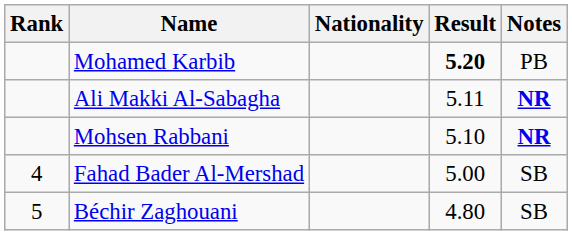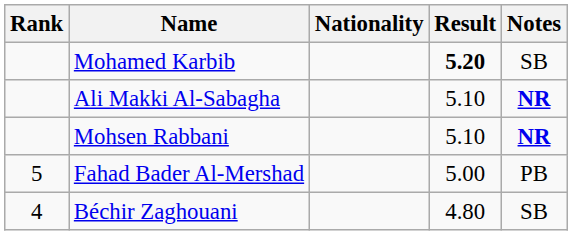 <table class="wikitable sortable" style="text-align:center;font-size:95%">
 <tr>
 <th>Rank</th>
 <th>Name</th>
 <th>Nationality</th>
 <th>Result</th>
 <th>Notes</th>
 </tr>
 <tr>
 <td></td>
 <td align=left><a href='#'>Mohamed Karbib</a></td>
 <td align=left></td>
 <td><strong>5.20</strong></td>
-<td>PB</td>
+<td>SB</td>
 </tr>
 <tr>
 <td></td>
 <td align=left><a href='#'>Ali Makki Al-Sabagha</a></td>
 <td align=left></td>
-<td>5.11</td>
+<td>5.10</td>
 <td><strong><a href='#'>NR</a></strong></td>
 </tr>
 <tr>
 <td></td>
 <td align=left><a href='#'>Mohsen Rabbani</a></td>
 <td align=left></td>
 <td>5.10</td>
 <td><strong><a href='#'>NR</a></strong></td>
 </tr>
 <tr>
-<td>4</td>
+<td>5</td>
 <td align=left><a href='#'>Fahad Bader Al-Mershad</a></td>
 <td align=left></td>
 <td>5.00</td>
-<td>SB</td>
+<td>PB</td>
 </tr>
 <tr>
-<td>5</td>
+<td>4</td>
 <td align=left><a href='#'>Béchir Zaghouani</a></td>
 <td align=left></td>
 <td>4.80</td>
 <td>SB</td>
 </tr>
 </table>
